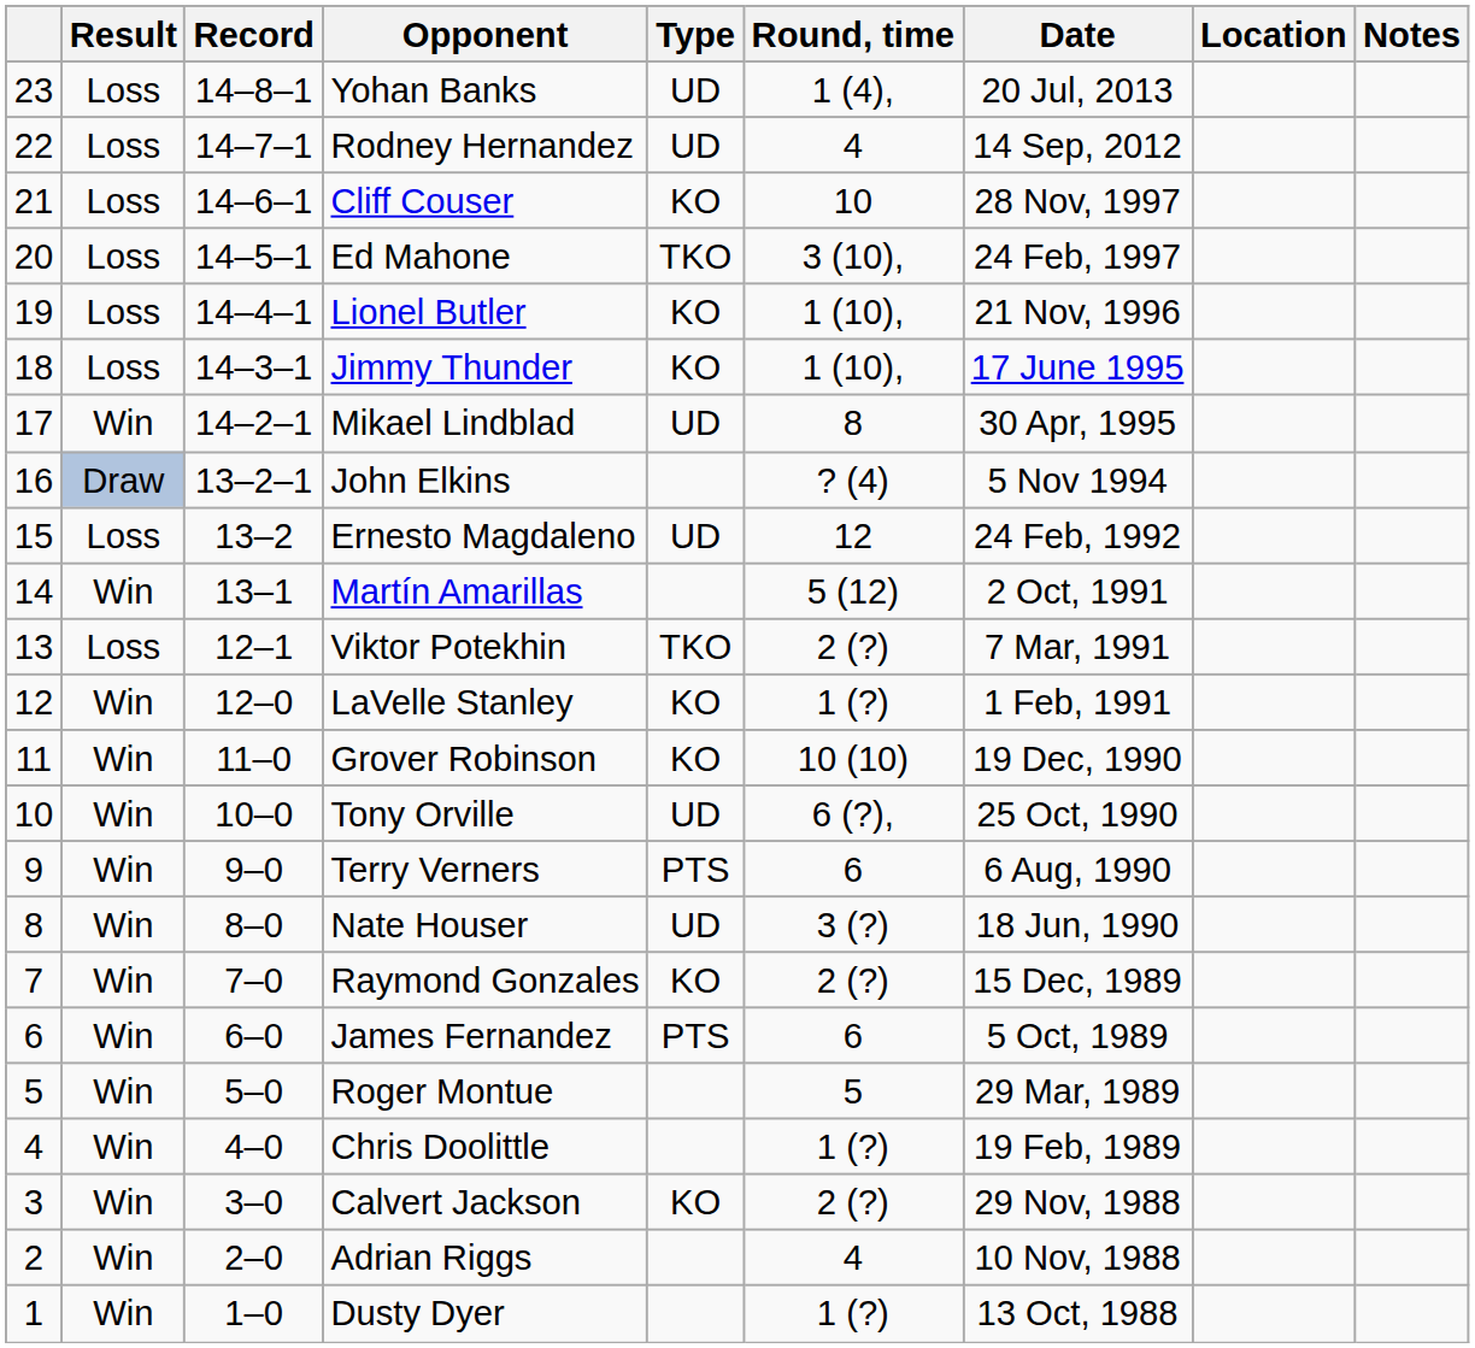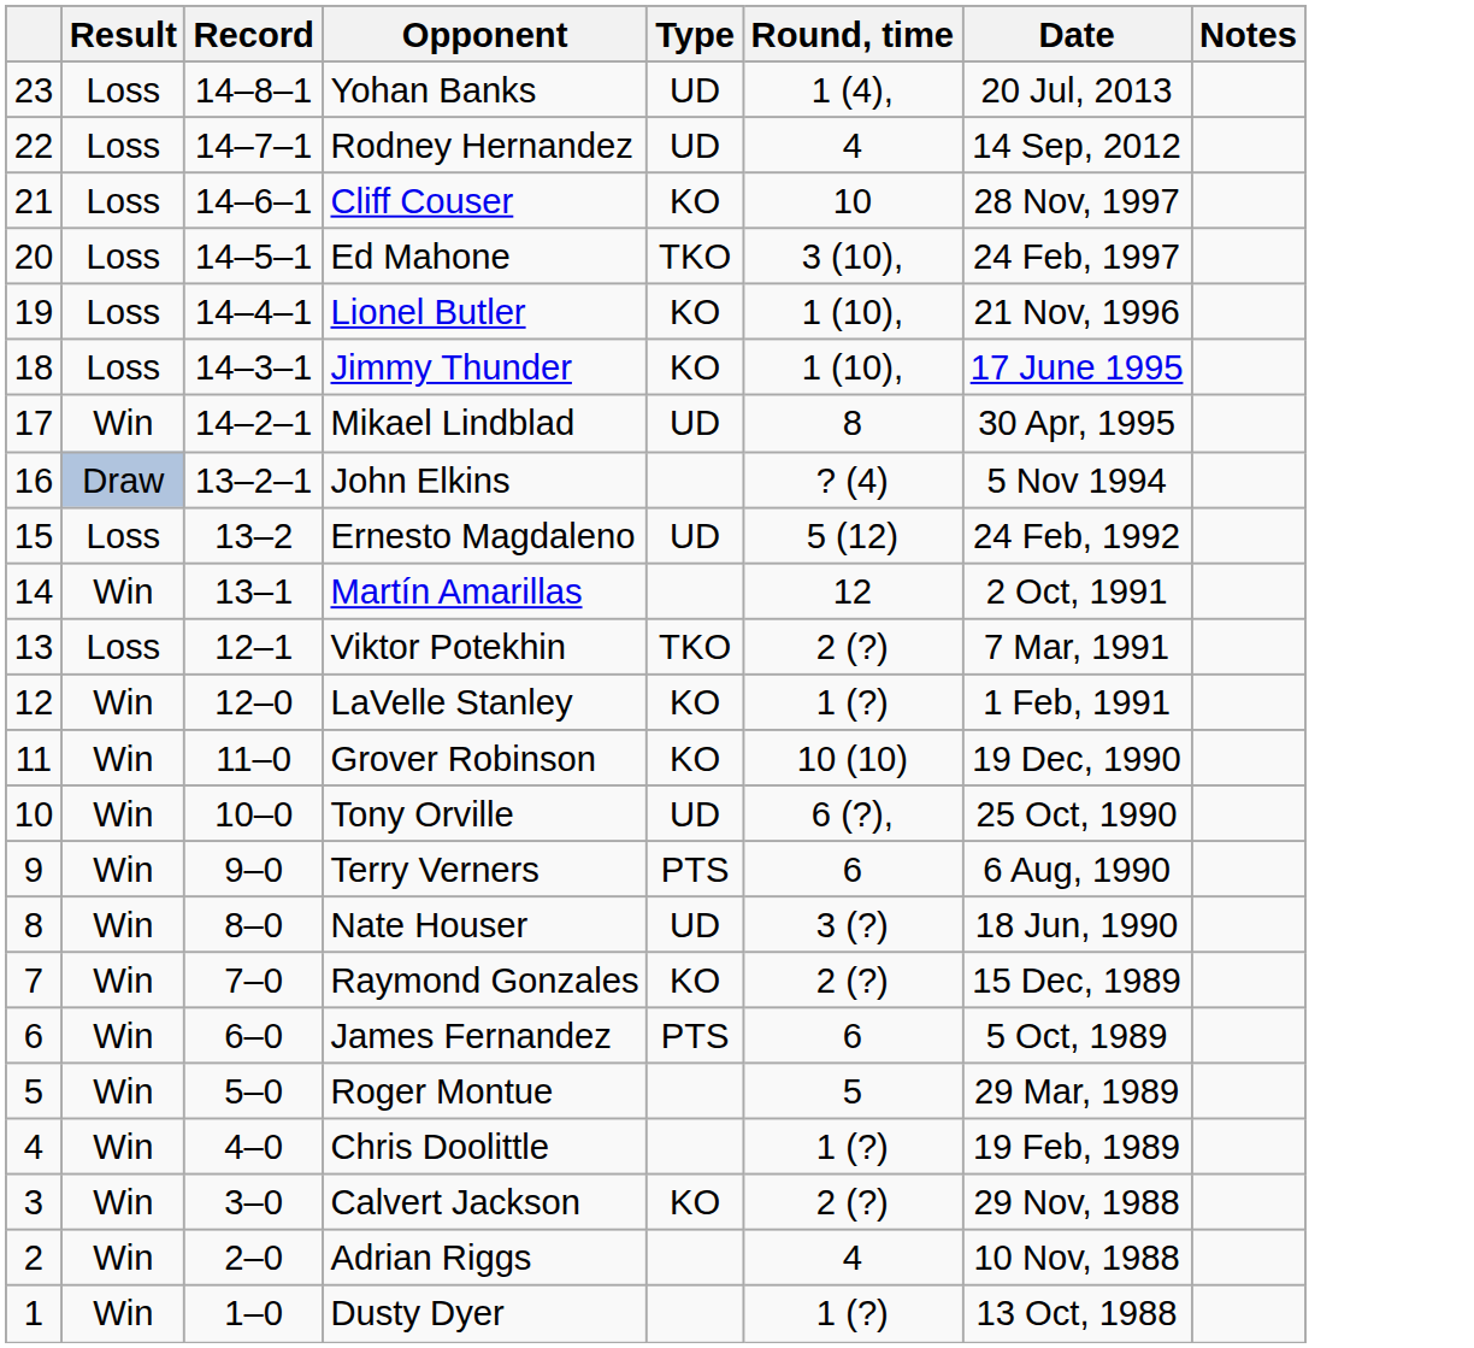 <table class="wikitable" style="text-align:center; font-size:95%">
 <tr>
 <th></th>
 <th>Result</th>
 <th>Record</th>
 <th>Opponent</th>
 <th>Type</th>
 <th>Round, time</th>
 <th>Date</th>
-<th>Location</th>
 <th>Notes</th>
 </tr>
 <tr>
 <td>23</td>
 <td>Loss</td>
 <td>14–8–1</td>
 <td style="text-align:left;"> Yohan Banks</td>
 <td>UD</td>
 <td>1 (4), </td>
 <td>20 Jul, 2013</td>
-<td style="text-align:left;"> </td>
 <td style="text-align:left;"></td>
 </tr>
 <tr>
 <td>22</td>
 <td>Loss</td>
 <td>14–7–1</td>
 <td style="text-align:left;"> Rodney Hernandez</td>
 <td>UD</td>
 <td>4</td>
 <td>14 Sep, 2012</td>
-<td style="text-align:left;"> </td>
 <td style="text-align:left;"></td>
 </tr>
 <tr>
 <td>21</td>
 <td>Loss</td>
 <td>14–6–1</td>
 <td style="text-align:left;"> <a href='#'>Cliff Couser</a></td>
 <td>KO</td>
 <td>10</td>
 <td>28 Nov, 1997</td>
-<td style="text-align:left;"> </td>
 <td style="text-align:left;"></td>
 </tr>
 <tr>
 <td>20</td>
 <td>Loss</td>
 <td>14–5–1</td>
 <td style="text-align:left;"> Ed Mahone</td>
 <td>TKO</td>
 <td>3 (10), </td>
 <td>24 Feb, 1997</td>
-<td style="text-align:left;"> </td>
 <td style="text-align:left;"></td>
 </tr>
 <tr>
 <td>19</td>
 <td>Loss</td>
 <td>14–4–1</td>
 <td style="text-align:left;"> <a href='#'>Lionel Butler</a></td>
 <td>KO</td>
 <td>1 (10), </td>
 <td>21 Nov, 1996</td>
-<td style="text-align:left;"> </td>
 <td style="text-align:left;"></td>
 </tr>
 <tr>
 <td>18</td>
 <td>Loss</td>
 <td>14–3–1</td>
 <td style="text-align:left;"> <a href='#'>Jimmy Thunder</a></td>
 <td>KO</td>
 <td>1 (10), </td>
 <td><a href='#'>17 June 1995</a></td>
-<td style="text-align:left;"> </td>
 <td style="text-align:left;"></td>
 </tr>
 <tr>
 <td>17</td>
 <td>Win</td>
 <td>14–2–1</td>
 <td style="text-align:left;"> Mikael Lindblad</td>
 <td>UD</td>
 <td>8</td>
 <td>30 Apr, 1995</td>
-<td style="text-align:left;"> </td>
 <td style="text-align:left;"></td>
 </tr>
 <tr>
 <td>16</td>
 <td style="background: #B0C4DE">Draw</td>
 <td>13–2–1</td>
 <td style="text-align:left;"> John Elkins</td>
 <td></td>
 <td>? (4)</td>
 <td>5 Nov 1994</td>
-<td style="text-align:left;"> </td>
 <td style="text-align:left;"></td>
 </tr>
 <tr>
 <td>15</td>
 <td>Loss</td>
 <td>13–2</td>
 <td style="text-align:left;"> Ernesto Magdaleno</td>
 <td>UD</td>
-<td>12</td>
+<td>5 (12)</td>
 <td>24 Feb, 1992</td>
-<td style="text-align:left;"> </td>
 <td style="text-align:left;"></td>
 </tr>
 <tr>
 <td>14</td>
 <td>Win</td>
 <td>13–1</td>
 <td style="text-align:left;">  <a href='#'>Martín Amarillas</a></td>
 <td></td>
-<td>5 (12)</td>
+<td>12</td>
 <td>2 Oct, 1991</td>
-<td style="text-align:left;"> </td>
 <td style="text-align:left;"></td>
 </tr>
 <tr>
 <td>13</td>
 <td>Loss</td>
 <td>12–1</td>
 <td style="text-align:left;"> Viktor Potekhin</td>
 <td>TKO</td>
 <td>2 (?)</td>
 <td>7 Mar, 1991</td>
-<td style="text-align:left;"> </td>
 <td style="text-align:left;"></td>
 </tr>
 <tr>
 <td>12</td>
 <td>Win</td>
 <td>12–0</td>
 <td style="text-align:left;"> LaVelle Stanley</td>
 <td>KO</td>
 <td>1 (?)</td>
 <td>1 Feb, 1991</td>
-<td style="text-align:left;"> </td>
 <td style="text-align:left;"></td>
 </tr>
 <tr>
 <td>11</td>
 <td>Win</td>
 <td>11–0</td>
 <td style="text-align:left;"> Grover Robinson</td>
 <td>KO</td>
 <td>10 (10)</td>
 <td>19 Dec, 1990</td>
-<td style="text-align:left;"> </td>
 <td style="text-align:left;"></td>
 </tr>
 <tr>
 <td>10</td>
 <td>Win</td>
 <td>10–0</td>
 <td style="text-align:left;"> Tony Orville</td>
 <td>UD</td>
 <td>6 (?), </td>
 <td>25 Oct, 1990</td>
-<td style="text-align:left;"> </td>
 <td style="text-align:left;"></td>
 </tr>
 <tr>
 <td>9</td>
 <td>Win</td>
 <td>9–0</td>
 <td style="text-align:left;"> Terry Verners</td>
 <td>PTS</td>
 <td>6</td>
 <td>6 Aug, 1990</td>
-<td style="text-align:left;"> </td>
 <td style="text-align:left;"></td>
 </tr>
 <tr>
 <td>8</td>
 <td>Win</td>
 <td>8–0</td>
 <td style="text-align:left;"> Nate Houser</td>
 <td>UD</td>
 <td>3 (?)</td>
 <td>18 Jun, 1990</td>
-<td style="text-align:left;"> </td>
 <td style="text-align:left;"></td>
 </tr>
 <tr>
 <td>7</td>
 <td>Win</td>
 <td>7–0</td>
 <td style="text-align:left;"> Raymond Gonzales</td>
 <td>KO</td>
 <td>2 (?)</td>
 <td>15 Dec, 1989</td>
-<td style="text-align:left;"> </td>
 <td style="text-align:left;"></td>
 </tr>
 <tr>
 <td>6</td>
 <td>Win</td>
 <td>6–0</td>
 <td style="text-align:left;"> James Fernandez</td>
 <td>PTS</td>
 <td>6</td>
 <td>5 Oct, 1989</td>
-<td style="text-align:left;"> </td>
 <td style="text-align:left;"></td>
 </tr>
 <tr>
 <td>5</td>
 <td>Win</td>
 <td>5–0</td>
 <td style="text-align:left;"> Roger Montue</td>
 <td></td>
 <td>5</td>
 <td>29 Mar, 1989</td>
-<td style="text-align:left;"> </td>
 <td style="text-align:left;"></td>
 </tr>
 <tr>
 <td>4</td>
 <td>Win</td>
 <td>4–0</td>
 <td style="text-align:left;"> Chris Doolittle</td>
 <td></td>
 <td>1 (?)</td>
 <td>19 Feb, 1989</td>
-<td style="text-align:left;"> </td>
 <td style="text-align:left;"></td>
 </tr>
 <tr>
 <td>3</td>
 <td>Win</td>
 <td>3–0</td>
 <td style="text-align:left;">  Calvert Jackson</td>
 <td>KO</td>
 <td>2 (?)</td>
 <td>29 Nov, 1988</td>
-<td style="text-align:left;"> </td>
 <td style="text-align:left;"></td>
 </tr>
 <tr>
 <td>2</td>
 <td>Win</td>
 <td>2–0</td>
 <td style="text-align:left;"> Adrian Riggs</td>
 <td></td>
 <td>4</td>
 <td>10 Nov, 1988</td>
-<td style="text-align:left;"> </td>
 <td style="text-align:left;"></td>
 </tr>
 <tr>
 <td>1</td>
 <td>Win</td>
 <td>1–0</td>
 <td style="text-align:left;"> Dusty Dyer</td>
 <td></td>
 <td>1 (?)</td>
 <td>13 Oct, 1988</td>
-<td style="text-align:left;"> </td>
 <td style="text-align:left;"></td>
 </tr>
 </table>
